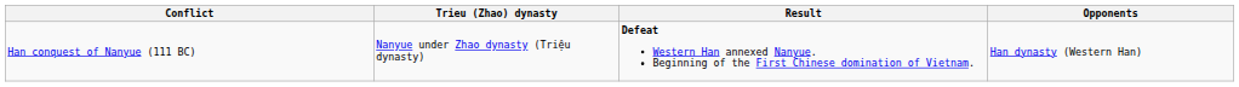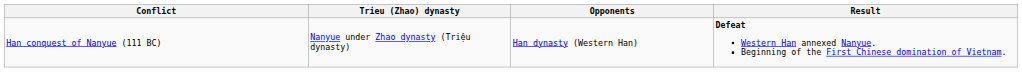 <table class="wikitable" width="100%">
 <tr>
 <th width="30%">Conflict</th>
 <th width="20%">Trieu (Zhao) dynasty</th>
+<th width="20%">Opponents</th>
 <th width="30%">Result</th>
-<th width="20%">Opponents</th>
 </tr>
 <tr>
 <td><a href='#'>Han conquest of Nanyue</a> (111 BC)</td>
 <td><a href='#'>Nanyue</a> under <a href='#'>Zhao dynasty</a> (Triệu dynasty)</td>
+<td><a href='#'>Han dynasty</a> (Western Han)</td>
 <td><strong>Defeat</strong><br><ul><li><a href='#'>Western Han</a> annexed <a href='#'>Nanyue</a>.</li><li>Beginning of the <a href='#'>First Chinese domination of Vietnam</a>.</li></ul></td>
-<td><a href='#'>Han dynasty</a> (Western Han)</td>
 </tr>
 </table>
